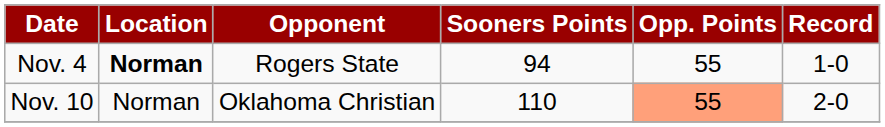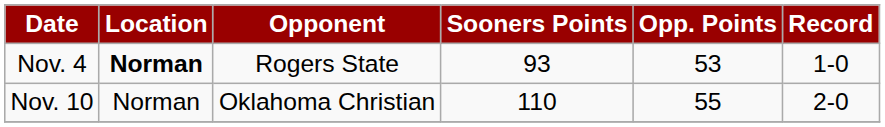 <table class="wikitable" style="text-align:center">
 <tr>
 <th style="background:#990000;color:white;">Date</th>
 <th style="background:#990000;color:white;">Location</th>
 <th style="background:#990000;color:white;">Opponent</th>
 <th style="background:#990000;color:white;">Sooners Points</th>
 <th style="background:#990000;color:white;">Opp. Points</th>
 <th style="background:#990000;color:white;">Record</th>
 </tr>
 <tr>
 <td>Nov. 4</td>
 <td><strong>Norman</strong></td>
 <td>Rogers State</td>
-<td>94</td>
-<td>55</td>
+<td>93</td>
+<td>53</td>
 <td>1-0</td>
 </tr>
 <tr>
 <td>Nov. 10</td>
 <td>Norman</td>
 <td>Oklahoma Christian</td>
 <td>110</td>
-<td style="background: lightsalmon;">55</td>
+<td>55</td>
 <td>2-0</td>
 </tr>
 <tr>
 </tr>
 </table>
